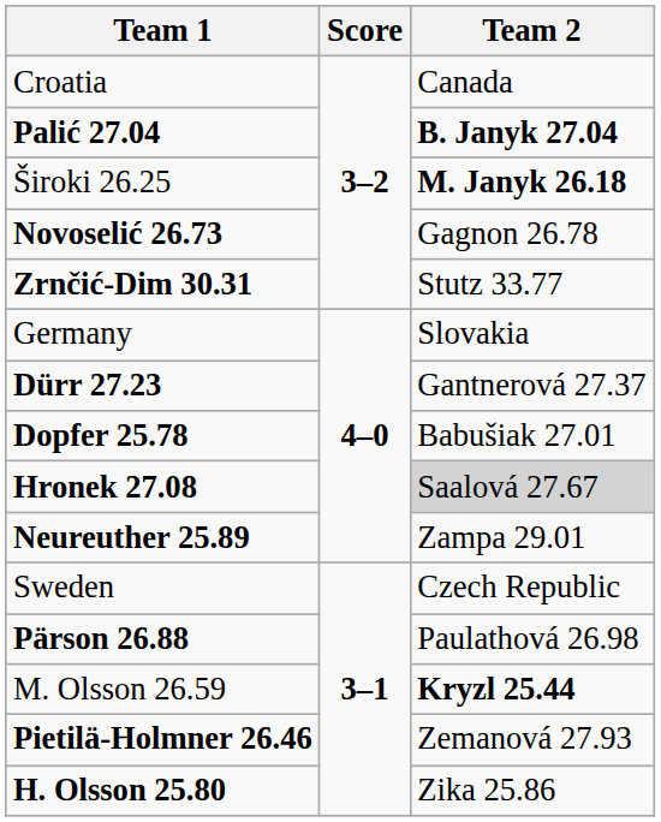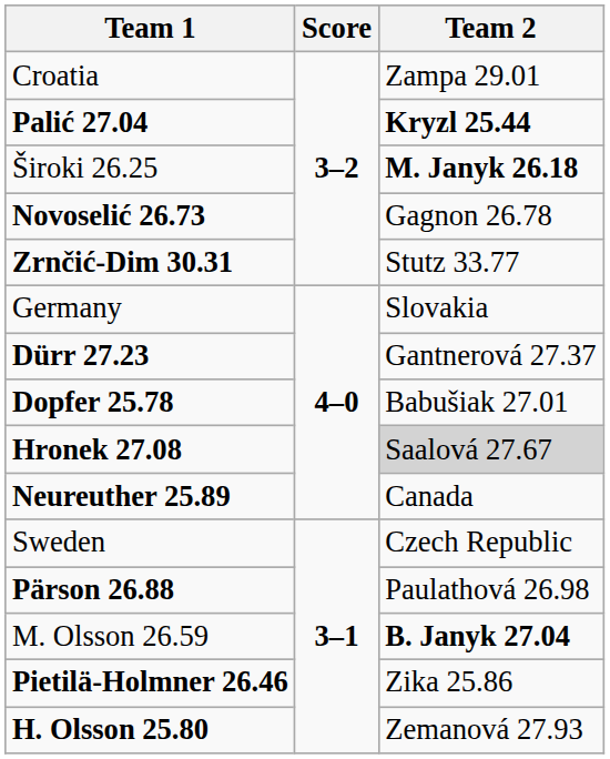 <table class="wikitable">
 <tr>
 <th>Team 1</th>
 <th>Score</th>
 <th>Team 2</th>
 </tr>
 <tr>
 <td> Croatia</td>
 <td rowspan=5 align="center"><strong>3–2</strong></td>
-<td> Canada</td>
+<td>Zampa 29.01</td>
 </tr>
 <tr>
 <td><strong>Palić 27.04</strong></td>
-<td><strong>B. Janyk 27.04</strong></td>
+<td><strong>Kryzl 25.44</strong></td>
 </tr>
 <tr>
 <td>Široki 26.25</td>
 <td><strong>M. Janyk 26.18</strong></td>
 </tr>
 <tr>
 <td><strong>Novoselić 26.73</strong></td>
 <td>Gagnon 26.78</td>
 </tr>
 <tr>
 <td><strong>Zrnčić-Dim 30.31</strong></td>
 <td>Stutz 33.77</td>
 </tr>
 <tr>
 <td> Germany</td>
 <td rowspan=5 align="center"><strong>4–0</strong></td>
 <td> Slovakia</td>
 </tr>
 <tr>
 <td><strong>Dürr 27.23</strong></td>
 <td>Gantnerová 27.37</td>
 </tr>
 <tr>
 <td><strong>Dopfer 25.78</strong></td>
 <td>Babušiak 27.01</td>
 </tr>
 <tr>
 <td><strong>Hronek 27.08</strong></td>
 <td style="background: lightgrey;">Saalová 27.67</td>
 </tr>
 <tr>
 <td><strong>Neureuther 25.89</strong></td>
-<td>Zampa 29.01</td>
+<td> Canada</td>
 </tr>
 <tr>
 <td> Sweden</td>
 <td rowspan=5 align="center"><strong>3–1</strong></td>
 <td> Czech Republic</td>
 </tr>
 <tr>
 <td><strong>Pärson 26.88</strong></td>
 <td>Paulathová 26.98</td>
 </tr>
 <tr>
 <td>M. Olsson 26.59</td>
-<td><strong>Kryzl 25.44</strong></td>
+<td><strong>B. Janyk 27.04</strong></td>
 </tr>
 <tr>
 <td><strong>Pietilä-Holmner 26.46</strong></td>
-<td>Zemanová 27.93</td>
+<td>Zika 25.86</td>
 </tr>
 <tr>
 <td><strong>H. Olsson 25.80</strong></td>
-<td>Zika 25.86</td>
+<td>Zemanová 27.93</td>
 </tr>
 </table>
